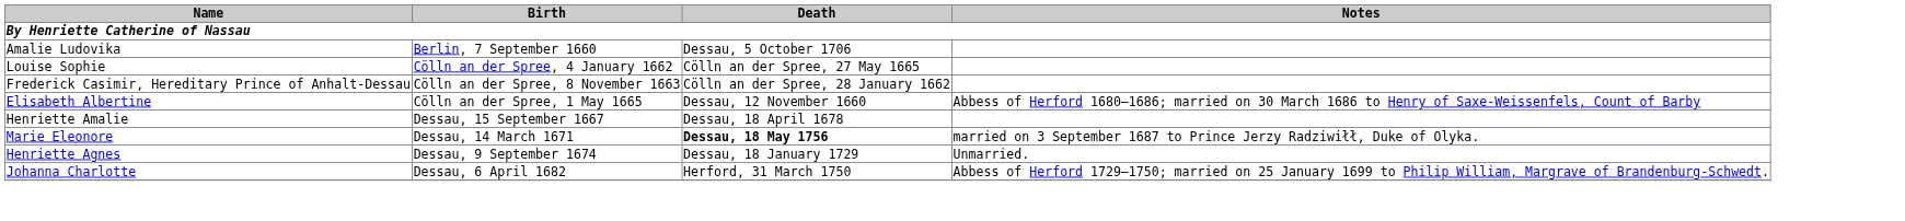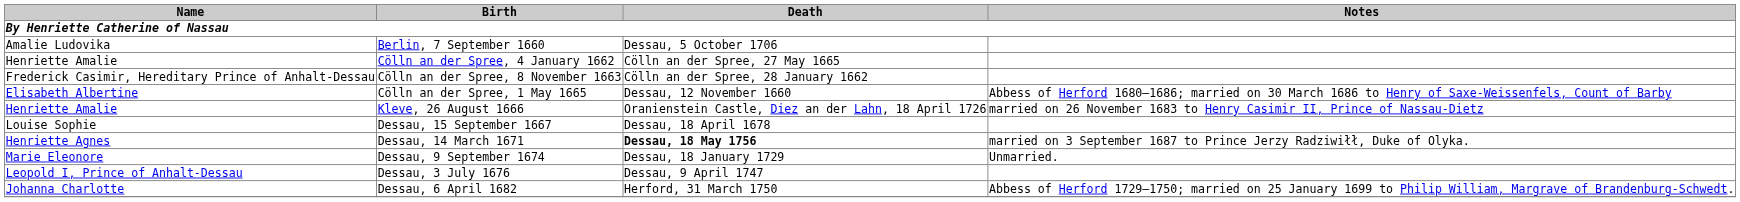 <table border="1" style="border-collapse: collapse;">
 <tr bgcolor="#cccccc">
 <th>Name</th>
 <th>Birth</th>
 <th>Death</th>
 <th>Notes</th>
 </tr>
 <tr>
 <td colspan=4><strong><em>By Henriette Catherine of Nassau</em></strong></td>
 </tr>
 <tr>
 <td>Amalie Ludovika</td>
 <td><a href='#'>Berlin</a>, 7 September 1660</td>
 <td>Dessau, 5 October 1706</td>
 <td></td>
 </tr>
 <tr>
-<td>Louise Sophie</td>
+<td>Henriette Amalie</td>
 <td><a href='#'>Cölln an der Spree</a>, 4 January 1662</td>
 <td>Cölln an der Spree, 27 May 1665</td>
 <td></td>
 </tr>
 <tr>
 <td>Frederick Casimir, Hereditary Prince of Anhalt-Dessau</td>
 <td>Cölln an der Spree, 8 November 1663</td>
 <td>Cölln an der Spree, 28 January 1662</td>
 <td></td>
 </tr>
 <tr>
 <td><a href='#'>Elisabeth Albertine</a></td>
 <td>Cölln an der Spree, 1 May 1665</td>
 <td>Dessau, 12 November 1660</td>
 <td>Abbess of <a href='#'>Herford</a> 1680–1686; married on 30 March 1686 to <a href='#'>Henry of Saxe-Weissenfels, Count of Barby</a></td>
 </tr>
 <tr>
-<td>Henriette Amalie</td>
+<td><a href='#'>Henriette Amalie</a></td>
+<td><a href='#'>Kleve</a>, 26 August 1666</td>
+<td>Oranienstein Castle, <a href='#'>Diez</a> an der <a href='#'>Lahn</a>, 18 April 1726</td>
+<td>married on 26 November 1683 to <a href='#'>Henry Casimir II, Prince of Nassau-Dietz</a></td>
+</tr>
+<tr>
+<td>Louise Sophie</td>
 <td>Dessau, 15 September 1667</td>
 <td>Dessau, 18 April 1678</td>
 <td></td>
 </tr>
 <tr>
-<td><a href='#'>Marie Eleonore</a></td>
+<td><a href='#'>Henriette Agnes</a></td>
 <td>Dessau, 14 March 1671</td>
 <td><strong>Dessau, 18 May 1756</strong></td>
 <td>married on 3 September 1687 to Prince Jerzy Radziwiłł, Duke of Olyka.</td>
 </tr>
 <tr>
-<td><a href='#'>Henriette Agnes</a></td>
+<td><a href='#'>Marie Eleonore</a></td>
 <td>Dessau, 9 September 1674</td>
 <td>Dessau, 18 January 1729</td>
 <td>Unmarried.</td>
+</tr>
+<tr>
+<td><a href='#'>Leopold I, Prince of Anhalt-Dessau</a></td>
+<td>Dessau, 3 July 1676</td>
+<td>Dessau, 9 April 1747</td>
+<td></td>
 </tr>
 <tr>
 <td><a href='#'>Johanna Charlotte</a></td>
 <td>Dessau, 6 April 1682</td>
 <td>Herford, 31 March 1750</td>
 <td>Abbess of <a href='#'>Herford</a> 1729–1750; married on 25 January 1699 to <a href='#'>Philip William, Margrave of Brandenburg-Schwedt</a>.</td>
 </tr>
 <tr>
 </tr>
 </table>
